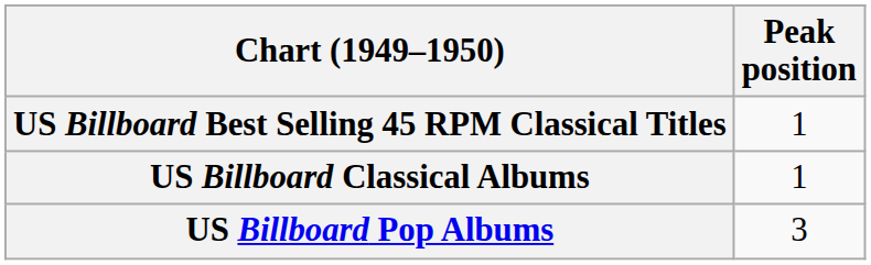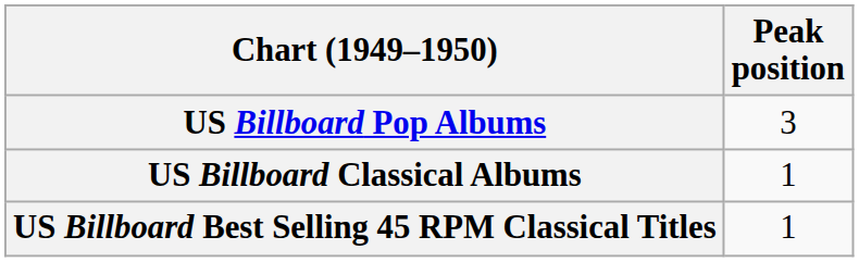 <table class="wikitable plainrowheaders" style="text-align:center">
 <tr>
 <th scope="col">Chart (1949–1950)</th>
 <th scope="col">Peak<br>position</th>
 </tr>
 <tr>
-<th scope="row" align="left">US <em>Billboard</em> Best Selling 45 RPM Classical Titles</th>
-<td>1</td>
+<th scope="row" align="left">US <a href='#'><em>Billboard</em> Pop Albums</a></th>
+<td>3</td>
 </tr>
 <tr>
 <th scope="row" align="left">US <em>Billboard</em> Classical Albums</th>
 <td>1</td>
 </tr>
 <tr>
-<th scope="row" align="left">US <a href='#'><em>Billboard</em> Pop Albums</a></th>
-<td>3</td>
+<th scope="row" align="left">US <em>Billboard</em> Best Selling 45 RPM Classical Titles</th>
+<td>1</td>
 </tr>
 </table>
